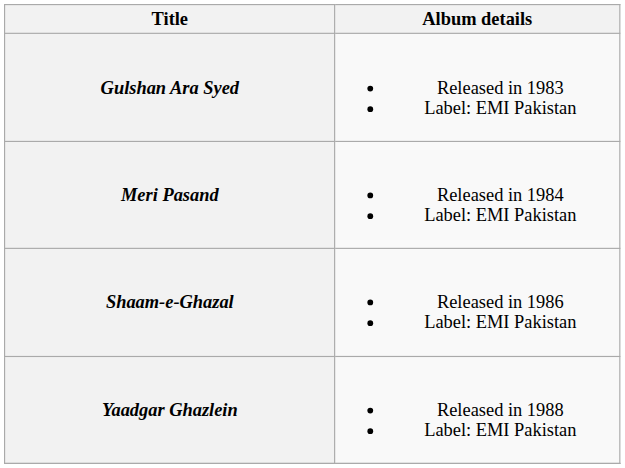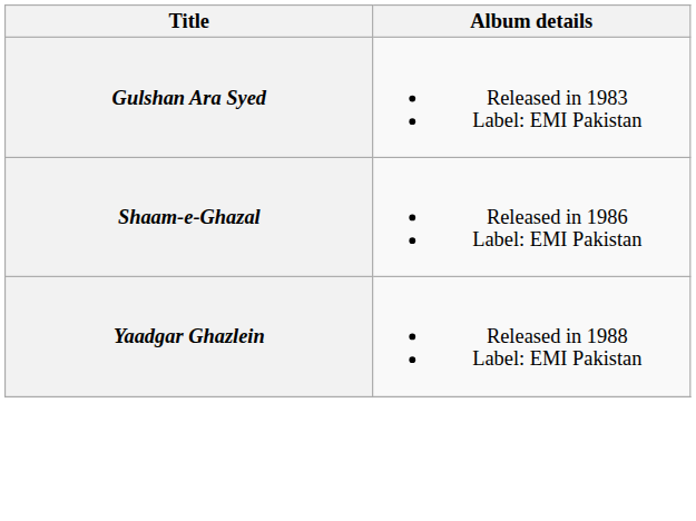 <table class="wikitable plainrowheaders" style="text-align:center;" border="1">
 <tr>
 <th scope="col" style="width:17.5em;">Title</th>
 <th scope="col" style="width:15em;">Album details</th>
 </tr>
 <tr>
 <th scope="row"><em>Gulshan Ara Syed</em></th>
 <td><br><ul><li>Released in 1983</li><li>Label: EMI Pakistan</li></ul></td>
-</tr>
-<tr>
-<th scope="row"><em>Meri Pasand</em></th>
-<td><br><ul><li>Released in 1984</li><li>Label: EMI Pakistan</li></ul></td>
 </tr>
 <tr>
 <th scope="row"><em>Shaam-e-Ghazal</em></th>
 <td><br><ul><li>Released in 1986</li><li>Label: EMI Pakistan</li></ul></td>
 </tr>
 <tr>
 <th scope="row"><em>Yaadgar Ghazlein</em></th>
 <td><br><ul><li>Released in 1988</li><li>Label: EMI Pakistan</li></ul></td>
 </tr>
 <tr>
 </tr>
 </table>
